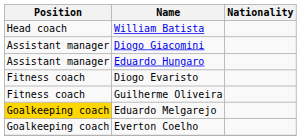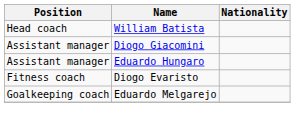 <table class="wikitable">
 <tr>
 <th>Position</th>
 <th>Name</th>
 <th>Nationality</th>
 </tr>
 <tr>
 <td>Head coach</td>
 <td><a href='#'>William Batista</a></td>
 <td></td>
 </tr>
 <tr>
 <td>Assistant manager</td>
 <td><a href='#'>Diogo Giacomini</a></td>
 <td></td>
 </tr>
 <tr>
 <td>Assistant manager</td>
 <td><a href='#'>Eduardo Hungaro</a></td>
 <td></td>
 </tr>
 <tr>
 <td>Fitness coach</td>
 <td>Diogo Evaristo</td>
 <td></td>
 </tr>
 <tr>
-<td>Fitness coach</td>
-<td>Guilherme Oliveira</td>
-<td></td>
-</tr>
-<tr>
-<td style="background: gold;">Goalkeeping coach</td>
+<td>Goalkeeping coach</td>
 <td>Eduardo Melgarejo</td>
-<td></td>
-</tr>
-<tr>
-<td>Goalkeeping coach</td>
-<td>Everton Coelho</td>
 <td></td>
 </tr>
 <tr>
 </tr>
 </table>
